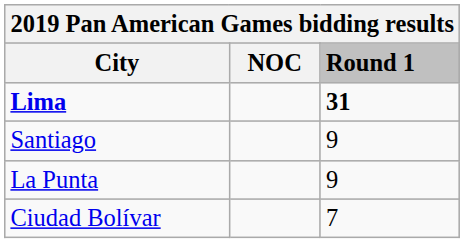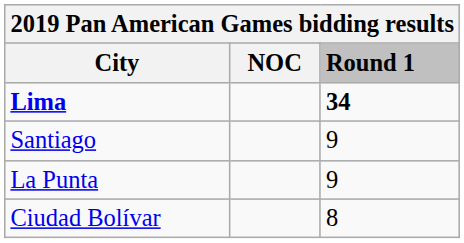 <table class="wikitable">
 <tr>
 <th colspan="7">2019 Pan American Games bidding results</th>
 </tr>
 <tr>
 <th>City</th>
 <th>NOC</th>
 <td style="background:silver;"><strong>Round 1</strong></td>
 </tr>
 <tr>
 <td><strong><a href='#'>Lima</a></strong></td>
 <td></td>
-<td><strong>31</strong></td>
+<td><strong>34</strong></td>
 </tr>
 <tr>
 <td><a href='#'>Santiago</a></td>
 <td></td>
 <td>9</td>
 </tr>
 <tr>
 <td><a href='#'>La Punta</a></td>
 <td></td>
 <td>9</td>
 </tr>
 <tr>
 <td><a href='#'>Ciudad Bolívar</a></td>
 <td></td>
-<td>7</td>
+<td>8</td>
 </tr>
 </table>
